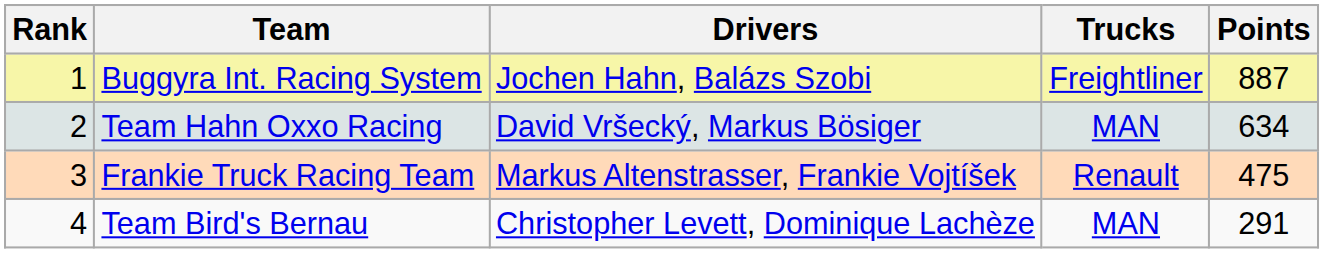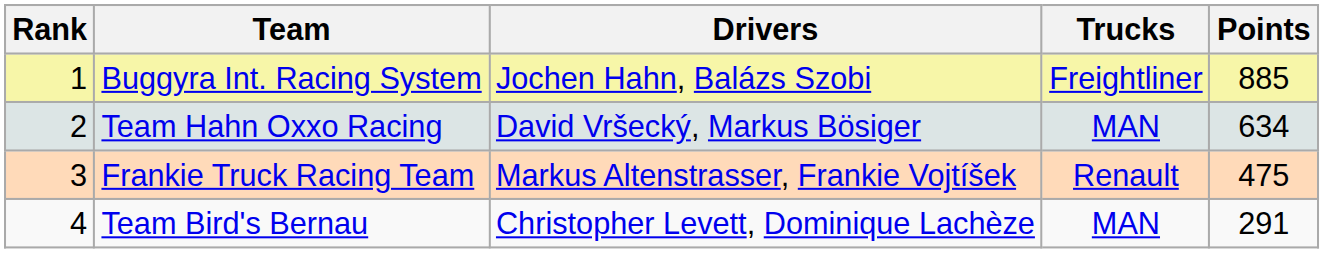 <table class="wikitable" style=" font-size:95%;">
 <tr style="background:#CCCCCC;">
 <th>Rank</th>
 <th>Team</th>
 <th>Drivers</th>
 <th>Trucks</th>
 <th>Points</th>
 </tr>
 <tr style="background:#F7F6A8;">
 <td align="right">1</td>
 <td> <a href='#'>Buggyra Int. Racing System</a></td>
 <td> <a href='#'>Jochen Hahn</a>,  <a href='#'>Balázs Szobi</a></td>
 <td align="center"><a href='#'>Freightliner</a></td>
-<td align="center">887</td>
+<td align="center">885</td>
 </tr>
 <tr style="background:#DCE5E5;">
 <td align="right">2</td>
 <td>  <a href='#'>Team Hahn Oxxo Racing</a></td>
 <td> <a href='#'>David Vršecký</a>,  <a href='#'>Markus Bösiger</a></td>
 <td align="center"><a href='#'>MAN</a></td>
 <td align="center">634</td>
 </tr>
 <tr style="background:#FFDAB9;">
 <td align="right">3</td>
 <td> <a href='#'>Frankie Truck Racing Team</a></td>
 <td> <a href='#'>Markus Altenstrasser</a>,  <a href='#'>Frankie Vojtíšek</a></td>
 <td align="center"><a href='#'>Renault</a></td>
 <td align="center">475</td>
 </tr>
 <tr>
 <td align="right">4</td>
 <td> <a href='#'>Team Bird's Bernau</a></td>
 <td> <a href='#'>Christopher Levett</a>,  <a href='#'>Dominique Lachèze</a></td>
 <td align="center"><a href='#'>MAN</a></td>
 <td align="center">291</td>
 </tr>
 </table>
